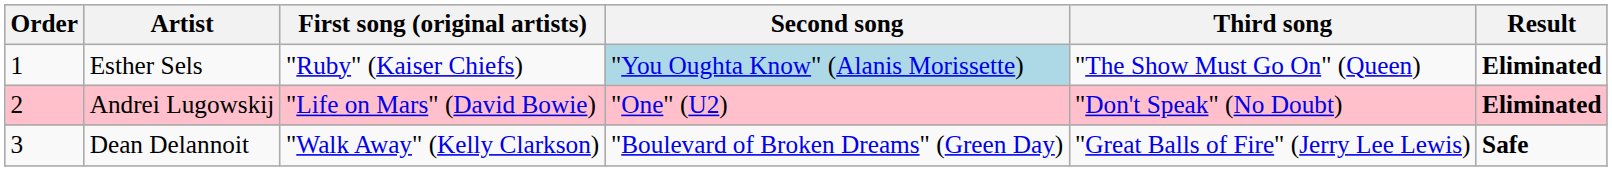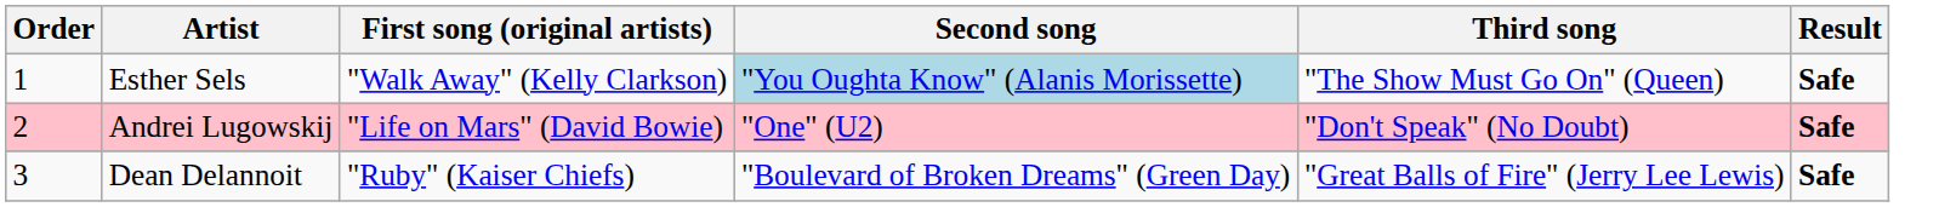 <table class=wikitable>
 <tr>
 <th>Order</th>
 <th>Artist</th>
 <th>First song (original artists)</th>
 <th>Second song</th>
 <th>Third song</th>
 <th>Result</th>
 </tr>
 <tr>
 <td>1</td>
 <td>Esther Sels</td>
-<td>"<a href='#'>Ruby</a>" (<a href='#'>Kaiser Chiefs</a>)</td>
+<td>"<a href='#'>Walk Away</a>" (<a href='#'>Kelly Clarkson</a>)</td>
 <td style="background: lightblue;">"<a href='#'>You Oughta Know</a>" (<a href='#'>Alanis Morissette</a>)</td>
 <td>"<a href='#'>The Show Must Go On</a>" (<a href='#'>Queen</a>)</td>
-<td><strong>Eliminated</strong></td>
+<td><strong>Safe</strong></td>
 </tr>
 <tr style="background:pink;">
 <td>2</td>
 <td>Andrei Lugowskij</td>
 <td>"<a href='#'>Life on Mars</a>" (<a href='#'>David Bowie</a>)</td>
 <td>"<a href='#'>One</a>" (<a href='#'>U2</a>)</td>
 <td>"<a href='#'>Don't Speak</a>" (<a href='#'>No Doubt</a>)</td>
-<td><strong>Eliminated</strong></td>
+<td><strong>Safe</strong></td>
 </tr>
 <tr>
 <td>3</td>
 <td>Dean Delannoit</td>
-<td>"<a href='#'>Walk Away</a>" (<a href='#'>Kelly Clarkson</a>)</td>
+<td>"<a href='#'>Ruby</a>" (<a href='#'>Kaiser Chiefs</a>)</td>
 <td>"<a href='#'>Boulevard of Broken Dreams</a>" (<a href='#'>Green Day</a>)</td>
 <td>"<a href='#'>Great Balls of Fire</a>" (<a href='#'>Jerry Lee Lewis</a>)</td>
 <td><strong>Safe</strong></td>
 </tr>
 </table>
